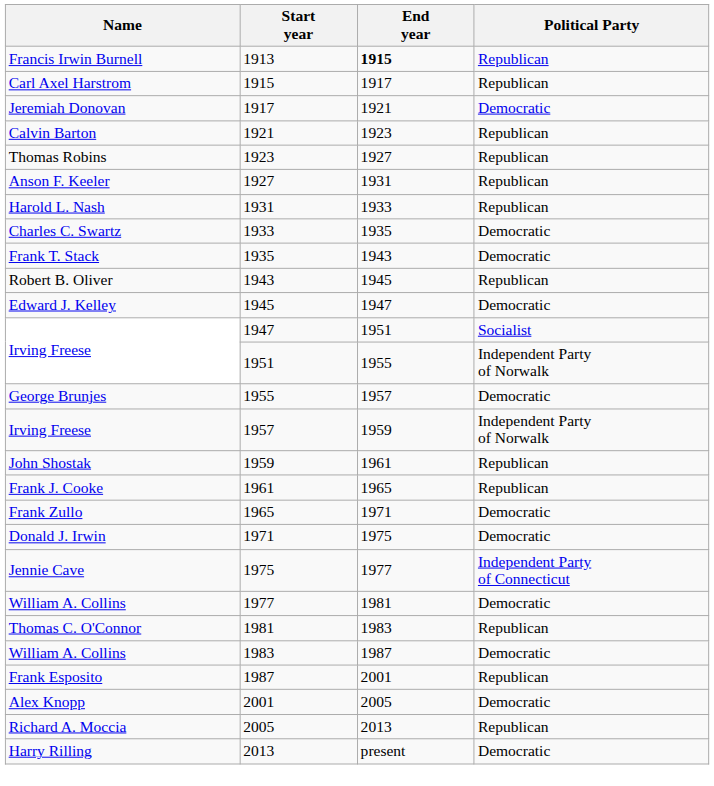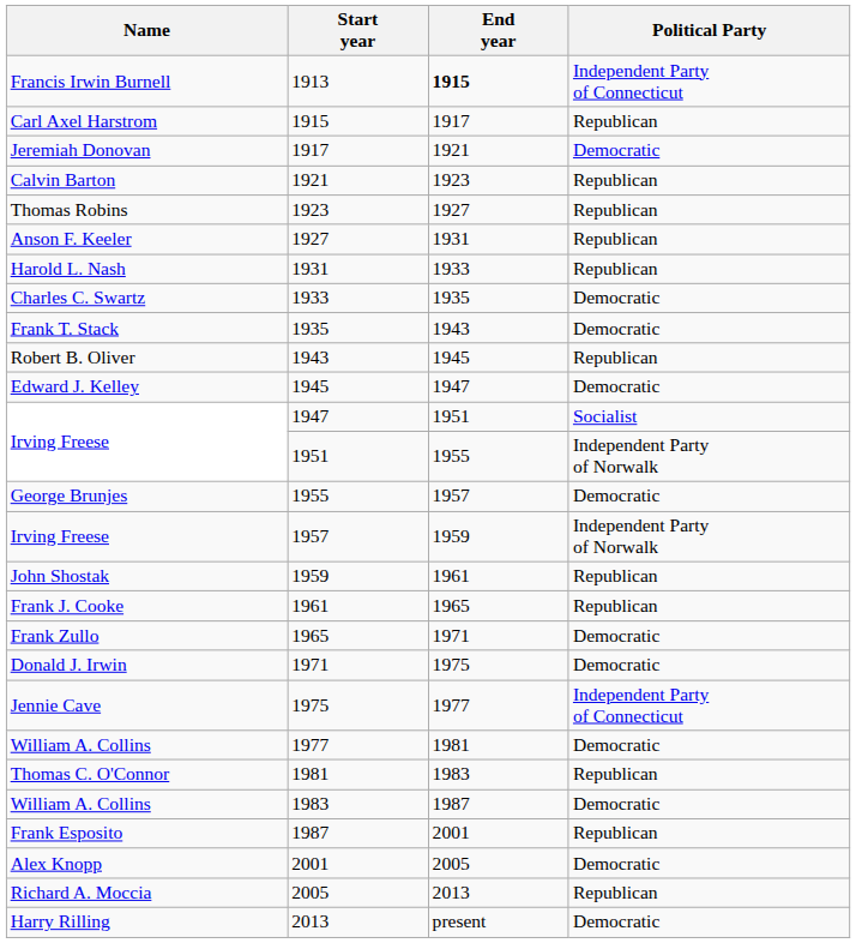 <table class="wikitable" style="margin:1em auto;">
 <tr>
 <th width="20%">Name</th>
 <th width="10%">Start<br>year</th>
 <th width="10%">End<br>year</th>
 <th width="20%">Political Party</th>
 </tr>
 <tr>
 <td><a href='#'>Francis Irwin Burnell</a></td>
 <td>1913</td>
 <td><strong>1915</strong></td>
-<td><a href='#'>Republican</a></td>
+<td><a href='#'>Independent Party<br> of Connecticut</a></td>
 </tr>
 <tr>
 <td><a href='#'>Carl Axel Harstrom</a></td>
 <td>1915</td>
 <td>1917</td>
 <td>Republican</td>
 </tr>
 <tr>
 <td><a href='#'>Jeremiah Donovan</a></td>
 <td>1917</td>
 <td>1921</td>
 <td><a href='#'>Democratic</a></td>
 </tr>
 <tr>
 <td><a href='#'>Calvin Barton</a></td>
 <td>1921</td>
 <td>1923</td>
 <td>Republican</td>
 </tr>
 <tr>
 <td>Thomas Robins</td>
 <td>1923</td>
 <td>1927</td>
 <td>Republican</td>
 </tr>
 <tr>
 <td><a href='#'>Anson F. Keeler</a></td>
 <td>1927</td>
 <td>1931</td>
 <td>Republican</td>
 </tr>
 <tr>
 <td><a href='#'>Harold L. Nash</a></td>
 <td>1931</td>
 <td>1933</td>
 <td>Republican</td>
 </tr>
 <tr>
 <td><a href='#'>Charles C. Swartz</a></td>
 <td>1933</td>
 <td>1935</td>
 <td>Democratic</td>
 </tr>
 <tr>
 <td><a href='#'>Frank T. Stack</a></td>
 <td>1935</td>
 <td>1943</td>
 <td>Democratic</td>
 </tr>
 <tr>
 <td>Robert B. Oliver</td>
 <td>1943</td>
 <td>1945</td>
 <td>Republican</td>
 </tr>
 <tr>
 <td><a href='#'>Edward J. Kelley</a></td>
 <td>1945</td>
 <td>1947</td>
 <td>Democratic</td>
 </tr>
 <tr>
 <td rowspan=2 bgcolor=#FFFFFF><a href='#'>Irving Freese</a></td>
 <td>1947</td>
 <td>1951</td>
 <td><a href='#'>Socialist</a></td>
 </tr>
 <tr>
 <td>1951</td>
 <td>1955</td>
 <td>Independent Party<br> of Norwalk</td>
 </tr>
 <tr>
 <td><a href='#'>George Brunjes</a></td>
 <td>1955</td>
 <td>1957</td>
 <td>Democratic</td>
 </tr>
 <tr>
 <td><a href='#'>Irving Freese</a></td>
 <td>1957</td>
 <td>1959</td>
 <td>Independent Party<br> of Norwalk</td>
 </tr>
 <tr>
 <td><a href='#'>John Shostak</a></td>
 <td>1959</td>
 <td>1961</td>
 <td>Republican</td>
 </tr>
 <tr>
 <td><a href='#'>Frank J. Cooke</a></td>
 <td>1961</td>
 <td>1965</td>
 <td>Republican</td>
 </tr>
 <tr>
 <td><a href='#'>Frank Zullo</a></td>
 <td>1965</td>
 <td>1971</td>
 <td>Democratic</td>
 </tr>
 <tr>
 <td><a href='#'>Donald J. Irwin</a></td>
 <td>1971</td>
 <td>1975</td>
 <td>Democratic</td>
 </tr>
 <tr>
 <td><a href='#'>Jennie Cave</a></td>
 <td>1975</td>
 <td>1977</td>
 <td><a href='#'>Independent Party<br> of Connecticut</a></td>
 </tr>
 <tr>
 <td><a href='#'>William A. Collins</a></td>
 <td>1977</td>
 <td>1981</td>
 <td>Democratic</td>
 </tr>
 <tr>
 <td><a href='#'>Thomas C. O'Connor</a></td>
 <td>1981</td>
 <td>1983</td>
 <td>Republican</td>
 </tr>
 <tr>
 <td><a href='#'>William A. Collins</a></td>
 <td>1983</td>
 <td>1987</td>
 <td>Democratic</td>
 </tr>
 <tr>
 <td><a href='#'>Frank Esposito</a></td>
 <td>1987</td>
 <td>2001</td>
 <td>Republican</td>
 </tr>
 <tr>
 <td><a href='#'>Alex Knopp</a></td>
 <td>2001</td>
 <td>2005</td>
 <td>Democratic</td>
 </tr>
 <tr>
 <td><a href='#'>Richard A. Moccia</a></td>
 <td>2005</td>
 <td>2013</td>
 <td>Republican</td>
 </tr>
 <tr>
 <td><a href='#'>Harry Rilling</a></td>
 <td>2013</td>
 <td>present</td>
 <td>Democratic</td>
 </tr>
 </table>
